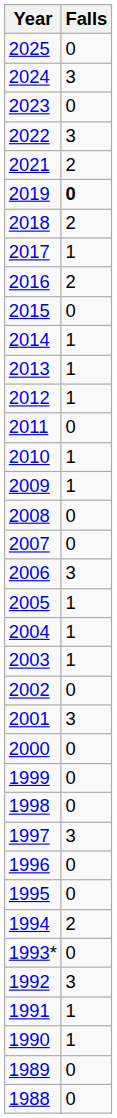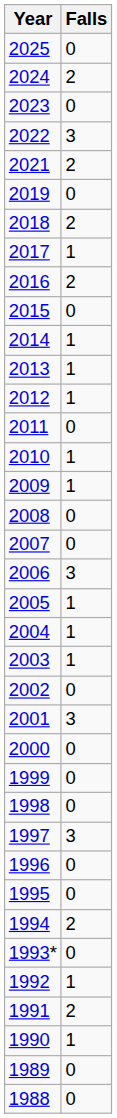 <table class="wikitable sortable">
 <tr>
 <th>Year</th>
 <th>Falls</th>
 </tr>
 <tr>
 <td><a href='#'>2025</a></td>
 <td>0</td>
 </tr>
 <tr>
 <td><a href='#'>2024</a></td>
-<td>3</td>
+<td>2</td>
 </tr>
 <tr>
 <td><a href='#'>2023</a></td>
 <td>0</td>
 </tr>
 <tr>
 <td><a href='#'>2022</a></td>
 <td>3</td>
 </tr>
 <tr>
 <td><a href='#'>2021</a></td>
 <td>2</td>
 </tr>
 <tr>
 <td><a href='#'>2019</a></td>
-<td><strong>0</strong></td>
+<td>0</td>
 </tr>
 <tr>
 <td><a href='#'>2018</a></td>
 <td>2</td>
 </tr>
 <tr>
 <td><a href='#'>2017</a></td>
 <td>1</td>
 </tr>
 <tr>
 <td><a href='#'>2016</a></td>
 <td>2</td>
 </tr>
 <tr>
 <td><a href='#'>2015</a></td>
 <td>0</td>
 </tr>
 <tr>
 <td><a href='#'>2014</a></td>
 <td>1</td>
 </tr>
 <tr>
 <td><a href='#'>2013</a></td>
 <td>1</td>
 </tr>
 <tr>
 <td><a href='#'>2012</a></td>
 <td>1</td>
 </tr>
 <tr>
 <td><a href='#'>2011</a></td>
 <td>0</td>
 </tr>
 <tr>
 <td><a href='#'>2010</a></td>
 <td>1</td>
 </tr>
 <tr>
 <td><a href='#'>2009</a></td>
 <td>1</td>
 </tr>
 <tr>
 <td><a href='#'>2008</a></td>
 <td>0</td>
 </tr>
 <tr>
 <td><a href='#'>2007</a></td>
 <td>0</td>
 </tr>
 <tr>
 <td><a href='#'>2006</a></td>
 <td>3</td>
 </tr>
 <tr>
 <td><a href='#'>2005</a></td>
 <td>1</td>
 </tr>
 <tr>
 <td><a href='#'>2004</a></td>
 <td>1</td>
 </tr>
 <tr>
 <td><a href='#'>2003</a></td>
 <td>1</td>
 </tr>
 <tr>
 <td><a href='#'>2002</a></td>
 <td>0</td>
 </tr>
 <tr>
 <td><a href='#'>2001</a></td>
 <td>3</td>
 </tr>
 <tr>
 <td><a href='#'>2000</a></td>
 <td>0</td>
 </tr>
 <tr>
 <td><a href='#'>1999</a></td>
 <td>0</td>
 </tr>
 <tr>
 <td><a href='#'>1998</a></td>
 <td>0</td>
 </tr>
 <tr>
 <td><a href='#'>1997</a></td>
 <td>3</td>
 </tr>
 <tr>
 <td><a href='#'>1996</a></td>
 <td>0</td>
 </tr>
 <tr>
 <td><a href='#'>1995</a></td>
 <td>0</td>
 </tr>
 <tr>
 <td><a href='#'>1994</a></td>
 <td>2</td>
 </tr>
 <tr>
 <td><a href='#'>1993</a>*</td>
 <td>0</td>
 </tr>
 <tr>
 <td><a href='#'>1992</a></td>
-<td>3</td>
+<td>1</td>
 </tr>
 <tr>
 <td><a href='#'>1991</a></td>
-<td>1</td>
+<td>2</td>
 </tr>
 <tr>
 <td><a href='#'>1990</a></td>
 <td>1</td>
 </tr>
 <tr>
 <td><a href='#'>1989</a></td>
 <td>0</td>
 </tr>
 <tr>
 <td><a href='#'>1988</a></td>
 <td>0</td>
 </tr>
 </table>
